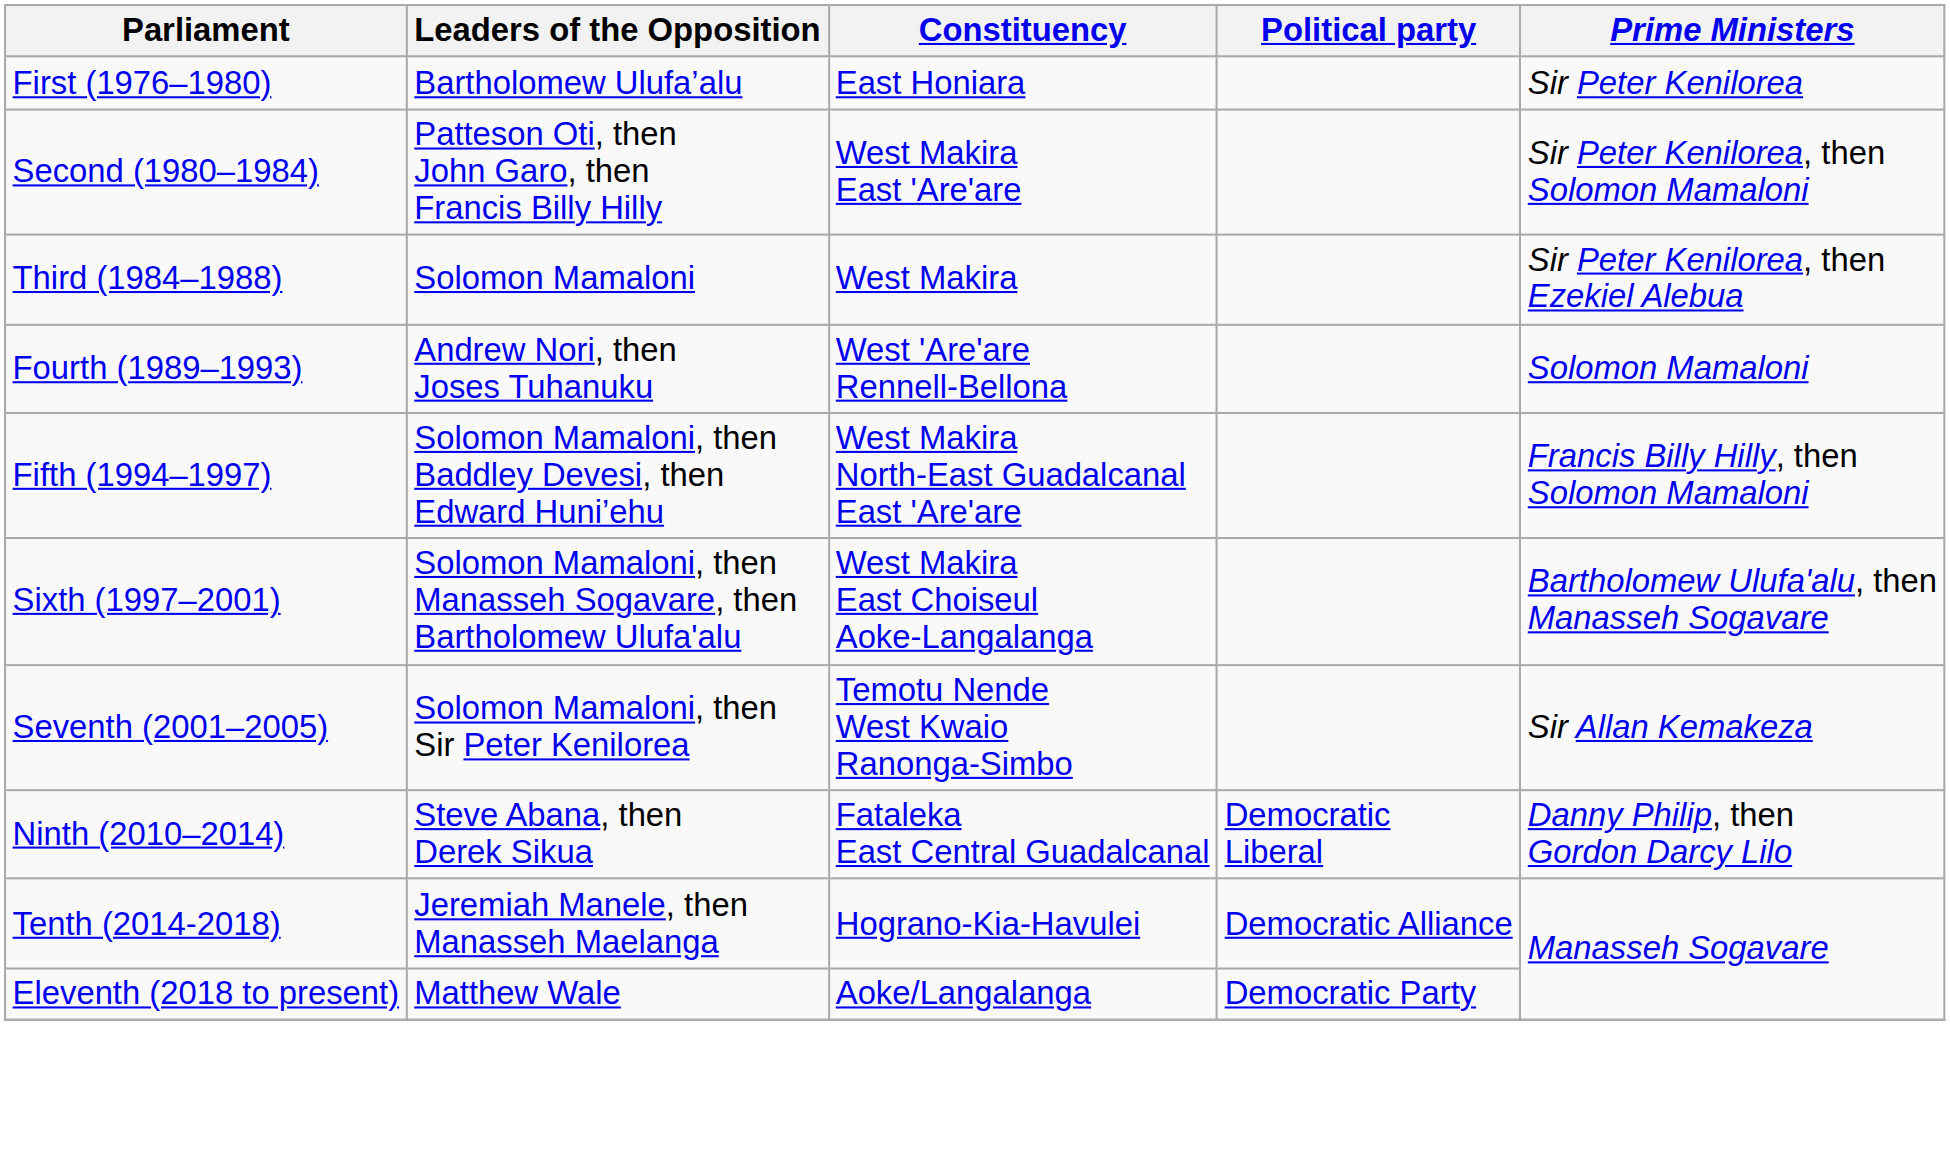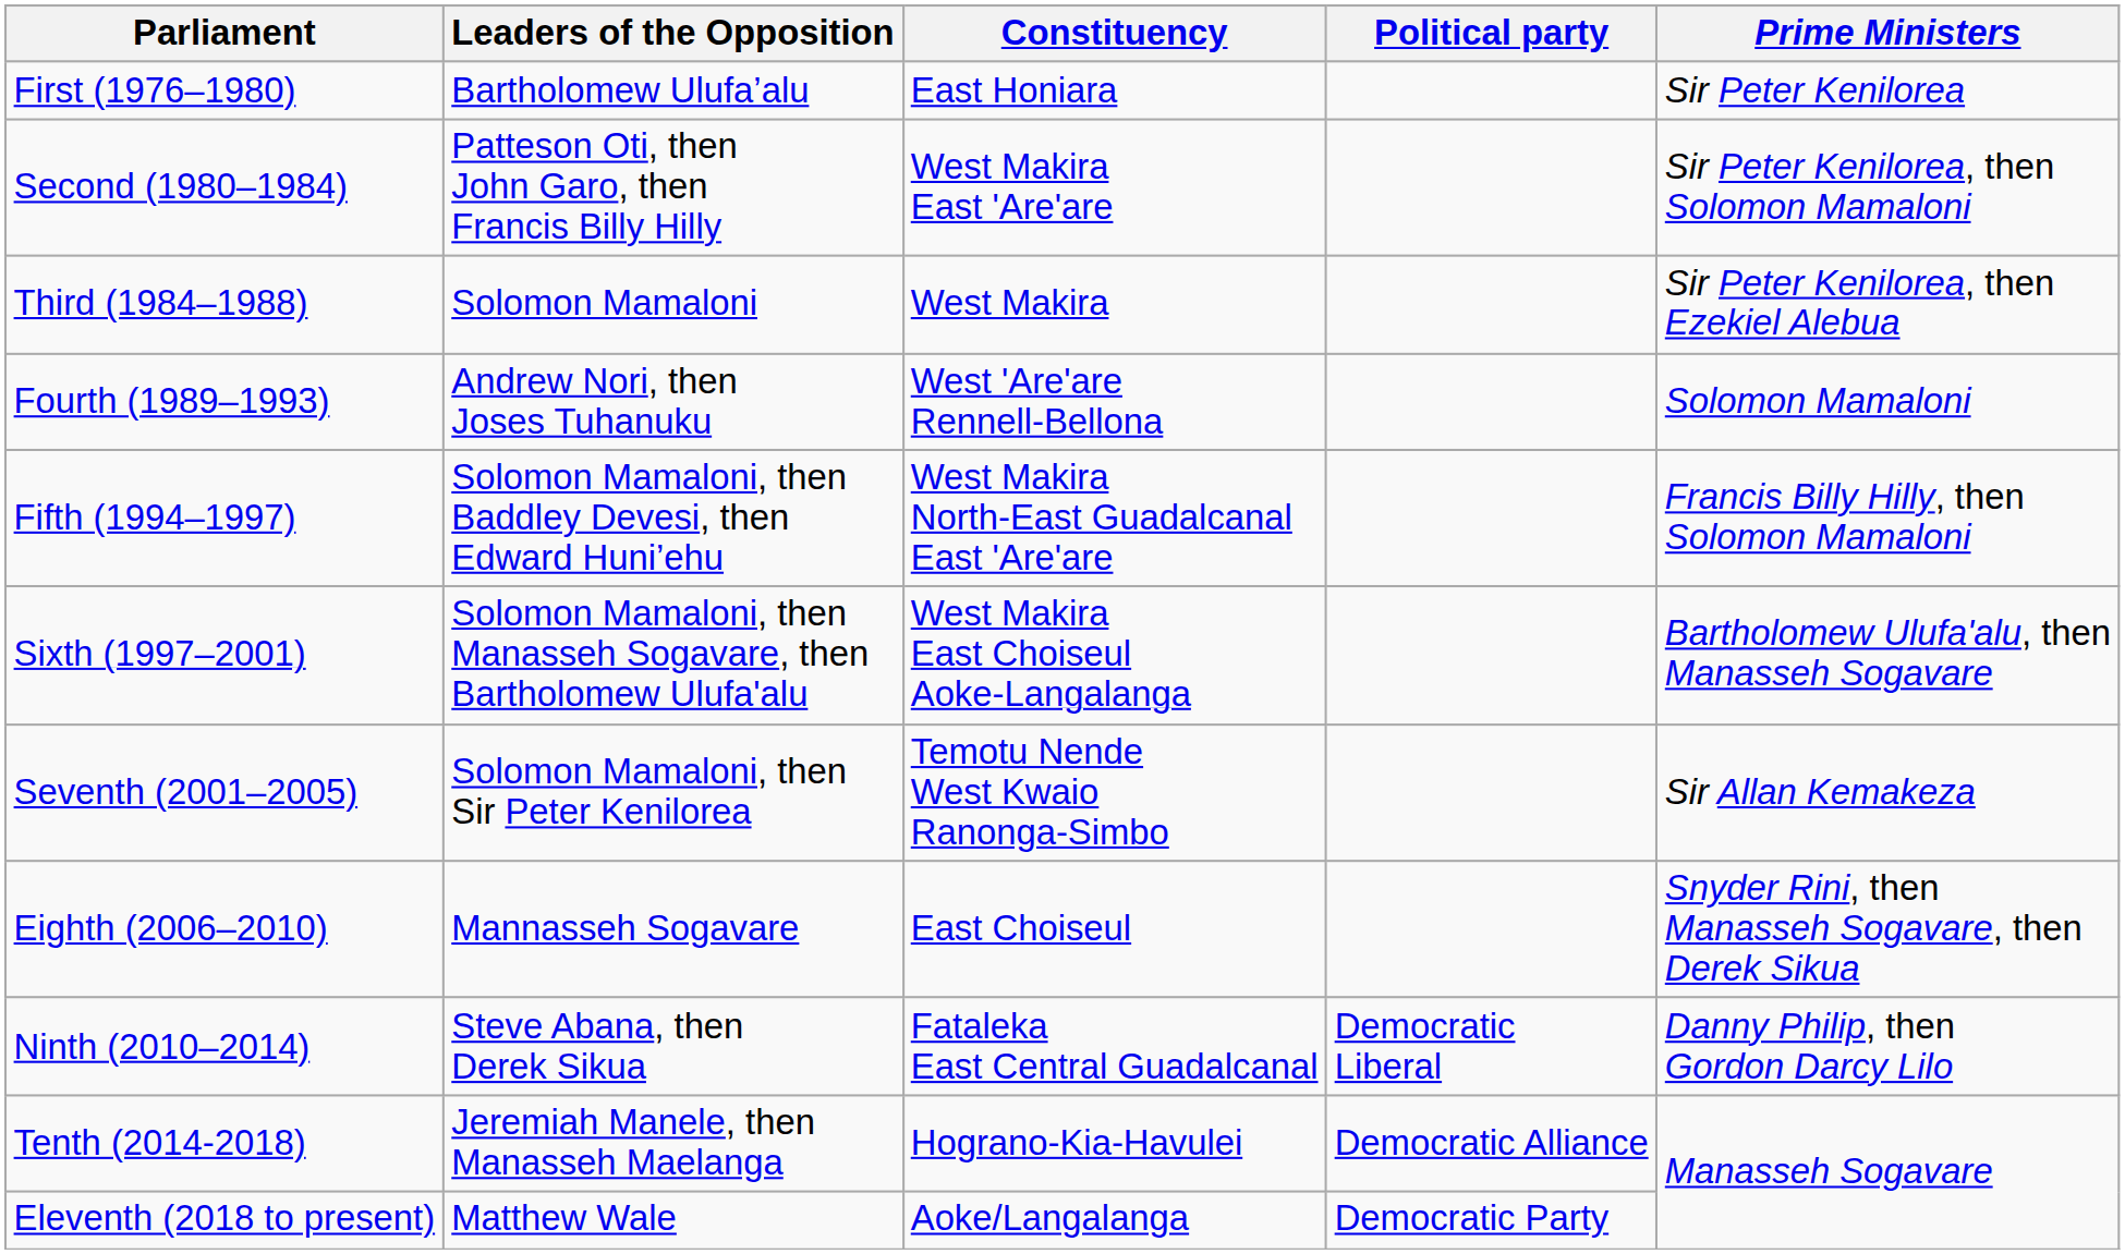 <table class=wikitable>
 <tr align=center bgcolor=#ebebeb>
 <th>Parliament</th>
 <th>Leaders of the Opposition</th>
 <th><a href='#'>Constituency</a></th>
 <th><a href='#'>Political party</a></th>
 <th><em><a href='#'>Prime Ministers</a></em></th>
 </tr>
 <tr>
 <td><a href='#'>First (1976–1980)</a></td>
 <td><a href='#'>Bartholomew Ulufa’alu</a></td>
 <td><a href='#'>East Honiara</a></td>
 <td></td>
 <td><em>Sir <a href='#'>Peter Kenilorea</a></em></td>
 </tr>
 <tr>
 <td><a href='#'>Second (1980–1984)</a></td>
 <td><a href='#'>Patteson Oti</a>, then<br><a href='#'>John Garo</a>, then<br><a href='#'>Francis Billy Hilly</a></td>
 <td><a href='#'>West Makira</a><br><a href='#'>East 'Are'are</a></td>
 <td></td>
 <td><em>Sir <a href='#'>Peter Kenilorea</a></em>, then<br><em><a href='#'>Solomon Mamaloni</a></em></td>
 </tr>
 <tr>
 <td><a href='#'>Third (1984–1988)</a></td>
 <td><a href='#'>Solomon Mamaloni</a></td>
 <td><a href='#'>West Makira</a></td>
 <td></td>
 <td><em>Sir <a href='#'>Peter Kenilorea</a></em>, then<br><em><a href='#'>Ezekiel Alebua</a></em></td>
 </tr>
 <tr>
 <td><a href='#'>Fourth (1989–1993)</a></td>
 <td><a href='#'>Andrew Nori</a>, then<br><a href='#'>Joses Tuhanuku</a></td>
 <td><a href='#'>West 'Are'are</a><br><a href='#'>Rennell-Bellona</a></td>
 <td></td>
 <td><em><a href='#'>Solomon Mamaloni</a></em></td>
 </tr>
 <tr>
 <td><a href='#'>Fifth (1994–1997)</a></td>
 <td><a href='#'>Solomon Mamaloni</a>, then<br><a href='#'>Baddley Devesi</a>, then<br><a href='#'>Edward Huni’ehu</a></td>
 <td><a href='#'>West Makira</a><br><a href='#'>North-East Guadalcanal</a><br><a href='#'>East 'Are'are</a></td>
 <td></td>
 <td><em><a href='#'>Francis Billy Hilly</a></em>, then<br><em><a href='#'>Solomon Mamaloni</a></em></td>
 </tr>
 <tr>
 <td><a href='#'>Sixth (1997–2001)</a></td>
 <td><a href='#'>Solomon Mamaloni</a>, then<br><a href='#'>Manasseh Sogavare</a>, then<br><a href='#'>Bartholomew Ulufa'alu</a></td>
 <td><a href='#'>West Makira</a><br><a href='#'>East Choiseul</a><br><a href='#'>Aoke-Langalanga</a></td>
 <td></td>
 <td><em><a href='#'>Bartholomew Ulufa'alu</a></em>, then<br><em><a href='#'>Manasseh Sogavare</a></em></td>
 </tr>
 <tr>
 <td><a href='#'>Seventh (2001–2005)</a></td>
 <td><a href='#'>Solomon Mamaloni</a>, then<br>Sir <a href='#'>Peter Kenilorea</a></td>
 <td><a href='#'>Temotu Nende</a><br><a href='#'>West Kwaio</a><br><a href='#'>Ranonga-Simbo</a></td>
 <td></td>
 <td><em>Sir <a href='#'>Allan Kemakeza</a></em></td>
 </tr>
 <tr>
+<td><a href='#'>Eighth (2006–2010)</a></td>
+<td><a href='#'>Mannasseh Sogavare</a></td>
+<td><a href='#'>East Choiseul</a></td>
+<td></td>
+<td><em><a href='#'>Snyder Rini</a></em>, then<br><em><a href='#'>Manasseh Sogavare</a></em>, then<br><em><a href='#'>Derek Sikua</a></em></td>
+</tr>
+<tr>
 <td><a href='#'>Ninth (2010–2014)</a></td>
 <td><a href='#'>Steve Abana</a>, then<br><a href='#'>Derek Sikua</a></td>
 <td><a href='#'>Fataleka</a><br><a href='#'>East Central Guadalcanal</a></td>
 <td><a href='#'>Democratic</a><br><a href='#'>Liberal</a></td>
 <td><em><a href='#'>Danny Philip</a></em>, then<br><em><a href='#'>Gordon Darcy Lilo</a></em></td>
 </tr>
 <tr>
 <td><a href='#'>Tenth (2014-2018)</a></td>
 <td><a href='#'>Jeremiah Manele</a>, then<br><a href='#'>Manasseh Maelanga</a></td>
 <td><a href='#'>Hograno-Kia-Havulei</a></td>
 <td><a href='#'>Democratic Alliance</a></td>
 <td rowspan="2"><em><a href='#'>Manasseh Sogavare</a></em></td>
 </tr>
 <tr>
 <td><a href='#'>Eleventh (2018 to present)</a></td>
 <td><a href='#'>Matthew Wale</a></td>
 <td><a href='#'>Aoke/Langalanga</a></td>
 <td><a href='#'>Democratic Party</a></td>
 </tr>
 <tr>
 </tr>
 </table>
